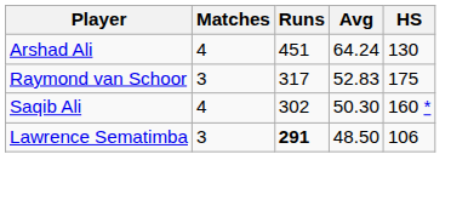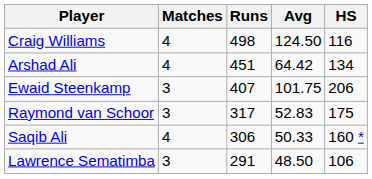 <table class="wikitable">
 <tr>
 <th>Player</th>
 <th>Matches</th>
 <th>Runs</th>
 <th>Avg</th>
 <th>HS</th>
 </tr>
 <tr>
+<td> <a href='#'>Craig Williams</a></td>
+<td>4</td>
+<td>498</td>
+<td>124.50</td>
+<td>116</td>
+</tr>
+<tr>
 <td> <a href='#'>Arshad Ali</a></td>
 <td>4</td>
 <td>451</td>
-<td>64.24</td>
-<td>130</td>
+<td>64.42</td>
+<td>134</td>
+</tr>
+<tr>
+<td> <a href='#'>Ewaid Steenkamp</a></td>
+<td>3</td>
+<td>407</td>
+<td>101.75</td>
+<td>206</td>
 </tr>
 <tr>
 <td> <a href='#'>Raymond van Schoor</a></td>
 <td>3</td>
 <td>317</td>
 <td>52.83</td>
 <td>175</td>
 </tr>
 <tr>
 <td> <a href='#'>Saqib Ali</a></td>
 <td>4</td>
-<td>302</td>
-<td>50.30</td>
+<td>306</td>
+<td>50.33</td>
 <td>160 <a href='#'>*</a></td>
 </tr>
 <tr>
 <td> <a href='#'>Lawrence Sematimba</a></td>
 <td>3</td>
-<td><strong>291</strong></td>
+<td>291</td>
 <td>48.50</td>
 <td>106</td>
 </tr>
 </table>
